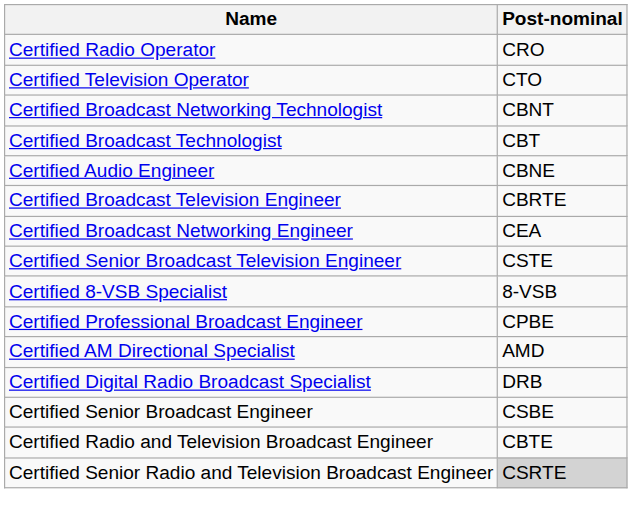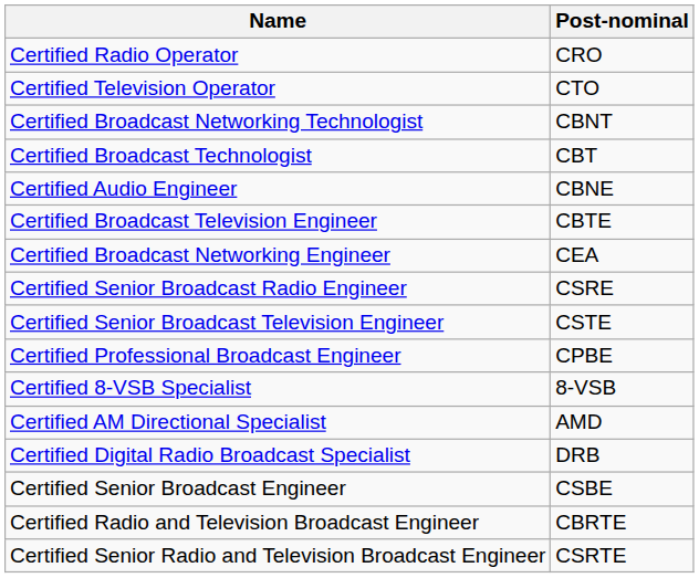 <table class="wikitable sortable">
 <tr>
 <th>Name</th>
 <th>Post-nominal</th>
 </tr>
 <tr>
 <td><a href='#'>Certified Radio Operator</a></td>
 <td>CRO</td>
 </tr>
 <tr>
 <td><a href='#'>Certified Television Operator</a></td>
 <td>CTO</td>
 </tr>
 <tr>
 <td><a href='#'>Certified Broadcast Networking Technologist</a></td>
 <td>CBNT</td>
 </tr>
 <tr>
 <td><a href='#'>Certified Broadcast Technologist</a></td>
 <td>CBT</td>
 </tr>
 <tr>
 <td><a href='#'>Certified Audio Engineer</a></td>
 <td>CBNE</td>
 </tr>
 <tr>
 <td><a href='#'>Certified Broadcast Television Engineer</a></td>
-<td>CBRTE</td>
+<td>CBTE</td>
 </tr>
 <tr>
 <td><a href='#'>Certified Broadcast Networking Engineer</a></td>
 <td>CEA</td>
 </tr>
 <tr>
+<td><a href='#'>Certified Senior Broadcast Radio Engineer</a></td>
+<td>CSRE</td>
+</tr>
+<tr>
 <td><a href='#'>Certified Senior Broadcast Television Engineer</a></td>
 <td>CSTE</td>
 </tr>
 <tr>
+<td><a href='#'>Certified Professional Broadcast Engineer</a></td>
+<td>CPBE</td>
+</tr>
+<tr>
 <td><a href='#'>Certified 8-VSB Specialist</a></td>
 <td>8-VSB</td>
-</tr>
-<tr>
-<td><a href='#'>Certified Professional Broadcast Engineer</a></td>
-<td>CPBE</td>
 </tr>
 <tr>
 <td><a href='#'>Certified AM Directional Specialist</a></td>
 <td>AMD</td>
 </tr>
 <tr>
 <td><a href='#'>Certified Digital Radio Broadcast Specialist</a></td>
 <td>DRB</td>
 </tr>
 <tr>
 <td>Certified Senior Broadcast Engineer</td>
 <td>CSBE</td>
 </tr>
 <tr>
 <td>Certified Radio and Television Broadcast Engineer</td>
-<td>CBTE</td>
+<td>CBRTE</td>
 </tr>
 <tr>
 <td>Certified Senior Radio and Television Broadcast Engineer</td>
-<td style="background: lightgrey;">CSRTE</td>
+<td>CSRTE</td>
 </tr>
 </table>
